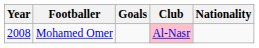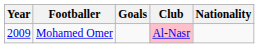 <table class="wikitable" style="font-size: 95%;">
 <tr>
 <th>Year</th>
 <th>Footballer</th>
 <th>Goals</th>
 <th>Club</th>
 <th>Nationality</th>
 </tr>
 <tr>
-<td><a href='#'>2008</a></td>
+<td><a href='#'>2009</a></td>
 <td><a href='#'>Mohamed Omer</a></td>
 <td></td>
 <td style="background: pink;"><a href='#'>Al-Nasr</a></td>
 <td></td>
 </tr>
 </table>
